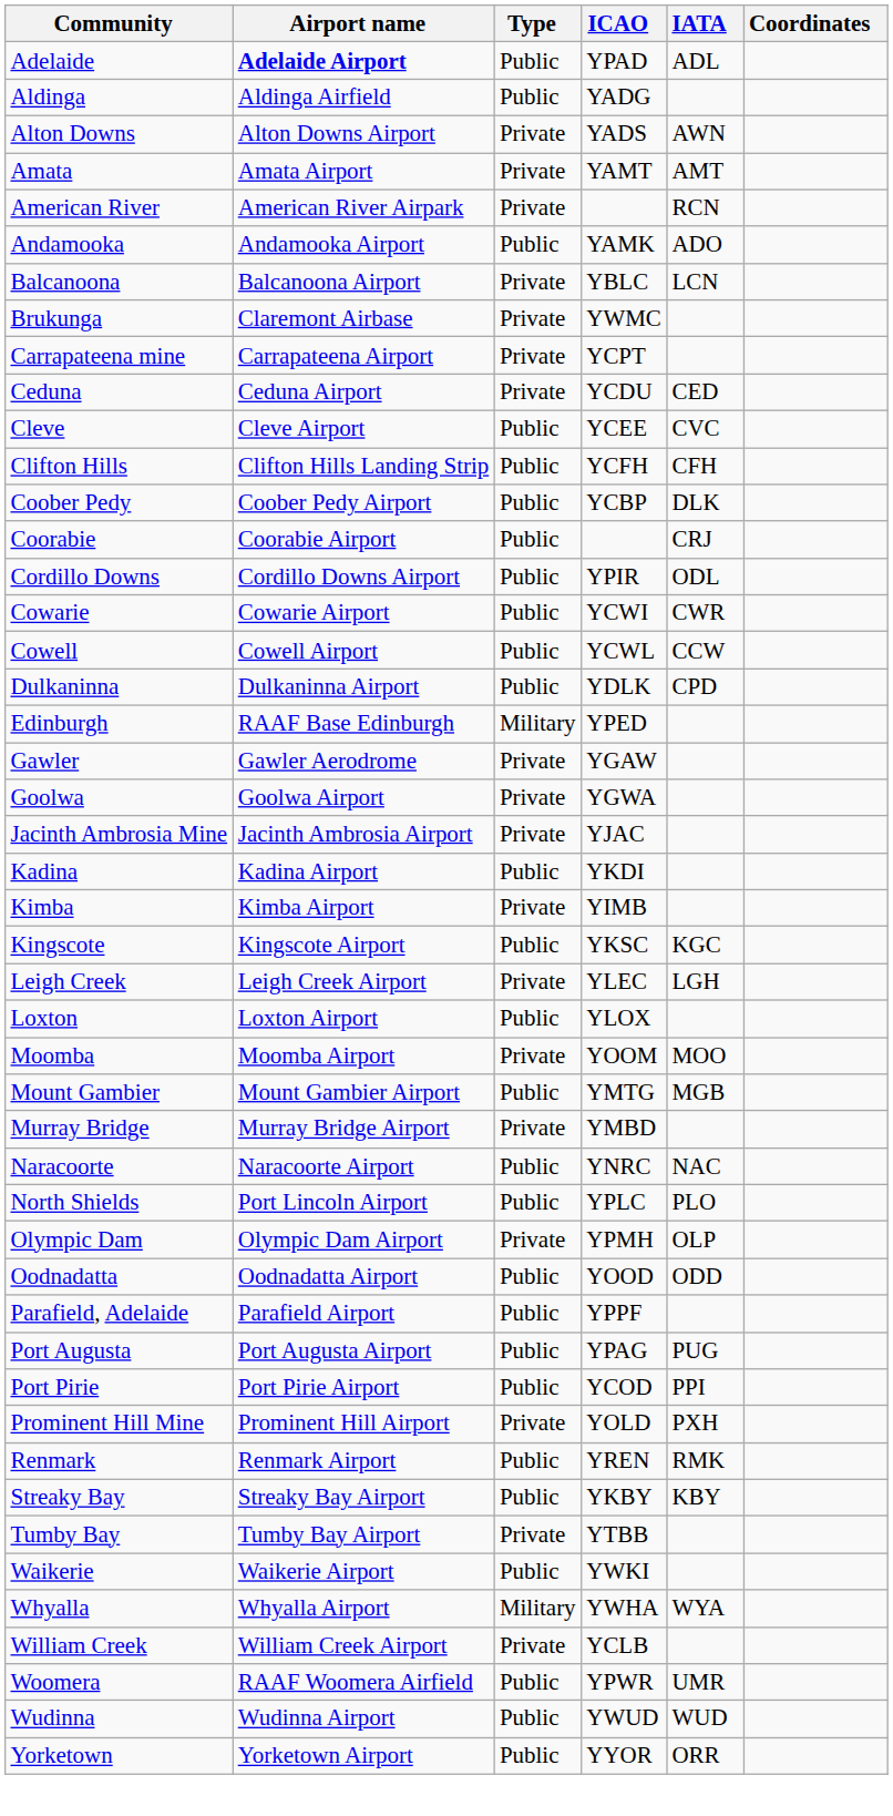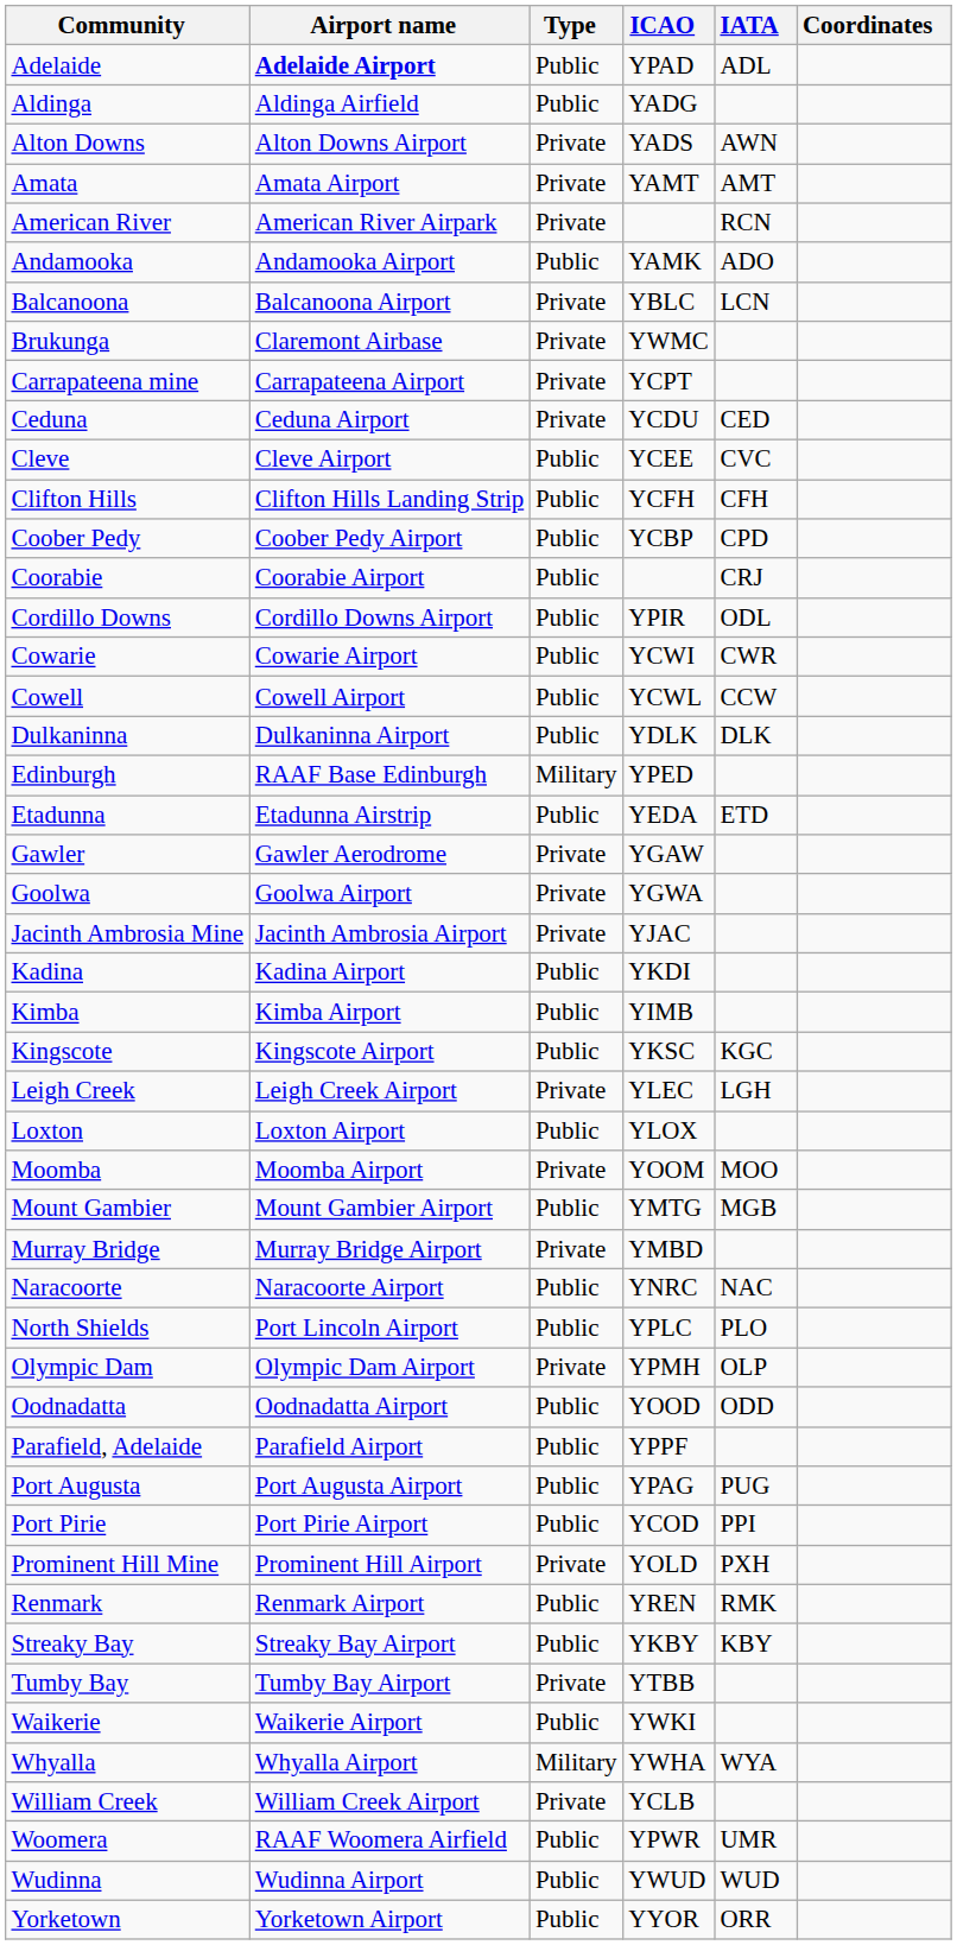 <table class="wikitable sortable" style="width:auto;">
 <tr>
 <th width="*"><strong>Community</strong>  </th>
 <th width="*"><strong>Airport name</strong>  </th>
 <th width="*"><strong>Type</strong>  </th>
 <th width="*"><strong><a href='#'>ICAO</a></strong>  </th>
 <th width="*"><strong><a href='#'>IATA</a></strong>  </th>
 <th width="*"><strong>Coordinates</strong>  </th>
 </tr>
 <tr>
 <td><a href='#'>Adelaide</a></td>
 <td><strong><a href='#'>Adelaide Airport</a></strong></td>
 <td>Public</td>
 <td>YPAD</td>
 <td>ADL</td>
 <td></td>
 </tr>
 <tr>
 <td><a href='#'>Aldinga</a></td>
 <td><a href='#'>Aldinga Airfield</a></td>
 <td>Public</td>
 <td>YADG</td>
 <td></td>
 <td></td>
 </tr>
 <tr>
 <td><a href='#'>Alton Downs</a></td>
 <td><a href='#'>Alton Downs Airport</a></td>
 <td>Private</td>
 <td>YADS</td>
 <td>AWN</td>
 <td></td>
 </tr>
 <tr>
 <td><a href='#'>Amata</a></td>
 <td><a href='#'>Amata Airport</a></td>
 <td>Private</td>
 <td>YAMT</td>
 <td>AMT</td>
 <td></td>
 </tr>
 <tr>
 <td><a href='#'>American River</a></td>
 <td><a href='#'>American River Airpark</a></td>
 <td>Private</td>
 <td></td>
 <td>RCN</td>
 <td></td>
 </tr>
 <tr>
 <td><a href='#'>Andamooka</a></td>
 <td><a href='#'>Andamooka Airport</a></td>
 <td>Public</td>
 <td>YAMK</td>
 <td>ADO</td>
 <td></td>
 </tr>
 <tr>
 <td><a href='#'>Balcanoona</a></td>
 <td><a href='#'>Balcanoona Airport</a></td>
 <td>Private</td>
 <td>YBLC</td>
 <td>LCN</td>
 <td></td>
 </tr>
 <tr>
 <td><a href='#'>Brukunga</a></td>
 <td><a href='#'>Claremont Airbase</a></td>
 <td>Private</td>
 <td>YWMC</td>
 <td></td>
 <td></td>
 </tr>
 <tr>
 <td><a href='#'>Carrapateena mine</a></td>
 <td><a href='#'>Carrapateena Airport</a></td>
 <td>Private</td>
 <td>YCPT</td>
 <td></td>
 <td></td>
 </tr>
 <tr>
 <td><a href='#'>Ceduna</a></td>
 <td><a href='#'>Ceduna Airport</a></td>
 <td>Private</td>
 <td>YCDU</td>
 <td>CED</td>
 <td></td>
 </tr>
 <tr>
 <td><a href='#'>Cleve</a></td>
 <td><a href='#'>Cleve Airport</a></td>
 <td>Public</td>
 <td>YCEE</td>
 <td>CVC</td>
 <td></td>
 </tr>
 <tr>
 <td><a href='#'>Clifton Hills</a></td>
 <td><a href='#'>Clifton Hills Landing Strip</a></td>
 <td>Public</td>
 <td>YCFH</td>
 <td>CFH</td>
 <td></td>
 </tr>
 <tr>
 <td><a href='#'>Coober Pedy</a></td>
 <td><a href='#'>Coober Pedy Airport</a></td>
 <td>Public</td>
 <td>YCBP</td>
-<td>DLK</td>
+<td>CPD</td>
 <td></td>
 </tr>
 <tr>
 <td><a href='#'>Coorabie</a></td>
 <td><a href='#'>Coorabie Airport</a></td>
 <td>Public</td>
 <td></td>
 <td>CRJ</td>
 <td></td>
 </tr>
 <tr>
 <td><a href='#'>Cordillo Downs</a></td>
 <td><a href='#'>Cordillo Downs Airport</a></td>
 <td>Public</td>
 <td>YPIR</td>
 <td>ODL</td>
 <td></td>
 </tr>
 <tr>
 <td><a href='#'>Cowarie</a></td>
 <td><a href='#'>Cowarie Airport</a></td>
 <td>Public</td>
 <td>YCWI</td>
 <td>CWR</td>
 <td></td>
 </tr>
 <tr>
 <td><a href='#'>Cowell</a></td>
 <td><a href='#'>Cowell Airport</a></td>
 <td>Public</td>
 <td>YCWL</td>
 <td>CCW</td>
 <td></td>
 </tr>
 <tr>
 <td><a href='#'>Dulkaninna</a></td>
 <td><a href='#'>Dulkaninna Airport</a></td>
 <td>Public</td>
 <td>YDLK</td>
-<td>CPD</td>
+<td>DLK</td>
 <td></td>
 </tr>
 <tr>
 <td><a href='#'>Edinburgh</a></td>
 <td><a href='#'>RAAF Base Edinburgh</a></td>
 <td>Military</td>
 <td>YPED</td>
 <td></td>
+<td></td>
+</tr>
+<tr>
+<td><a href='#'>Etadunna</a></td>
+<td><a href='#'>Etadunna Airstrip</a></td>
+<td>Public</td>
+<td>YEDA</td>
+<td>ETD</td>
 <td></td>
 </tr>
 <tr>
 <td><a href='#'>Gawler</a></td>
 <td><a href='#'>Gawler Aerodrome</a></td>
 <td>Private</td>
 <td>YGAW</td>
 <td></td>
 <td></td>
 </tr>
 <tr>
 <td><a href='#'>Goolwa</a></td>
 <td><a href='#'>Goolwa Airport</a></td>
 <td>Private</td>
 <td>YGWA</td>
 <td></td>
 <td></td>
 </tr>
 <tr>
 <td><a href='#'>Jacinth Ambrosia Mine</a></td>
 <td><a href='#'>Jacinth Ambrosia Airport</a></td>
 <td>Private</td>
 <td>YJAC</td>
 <td></td>
 <td></td>
 </tr>
 <tr>
 <td><a href='#'>Kadina</a></td>
 <td><a href='#'>Kadina Airport</a></td>
 <td>Public</td>
 <td>YKDI</td>
 <td></td>
 <td></td>
 </tr>
 <tr>
 <td><a href='#'>Kimba</a></td>
 <td><a href='#'>Kimba Airport</a></td>
-<td>Private</td>
+<td>Public</td>
 <td>YIMB</td>
 <td></td>
 <td></td>
 </tr>
 <tr>
 <td><a href='#'>Kingscote</a></td>
 <td><a href='#'>Kingscote Airport</a></td>
 <td>Public</td>
 <td>YKSC</td>
 <td>KGC</td>
 <td></td>
 </tr>
 <tr>
 <td><a href='#'>Leigh Creek</a></td>
 <td><a href='#'>Leigh Creek Airport</a></td>
 <td>Private</td>
 <td>YLEC</td>
 <td>LGH</td>
 <td></td>
 </tr>
 <tr>
 <td><a href='#'>Loxton</a></td>
 <td><a href='#'>Loxton Airport</a></td>
 <td>Public</td>
 <td>YLOX</td>
 <td></td>
 <td></td>
 </tr>
 <tr>
 <td><a href='#'>Moomba</a></td>
 <td><a href='#'>Moomba Airport</a></td>
 <td>Private</td>
 <td>YOOM</td>
 <td>MOO</td>
 <td></td>
 </tr>
 <tr>
 <td><a href='#'>Mount Gambier</a></td>
 <td><a href='#'>Mount Gambier Airport</a></td>
 <td>Public</td>
 <td>YMTG</td>
 <td>MGB</td>
 <td></td>
 </tr>
 <tr>
 <td><a href='#'>Murray Bridge</a></td>
 <td><a href='#'>Murray Bridge Airport</a></td>
 <td>Private</td>
 <td>YMBD</td>
 <td></td>
 <td></td>
 </tr>
 <tr>
 <td><a href='#'>Naracoorte</a></td>
 <td><a href='#'>Naracoorte Airport</a></td>
 <td>Public</td>
 <td>YNRC</td>
 <td>NAC</td>
 <td></td>
 </tr>
 <tr>
 <td><a href='#'>North Shields</a></td>
 <td><a href='#'>Port Lincoln Airport</a></td>
 <td>Public</td>
 <td>YPLC</td>
 <td>PLO</td>
 <td></td>
 </tr>
 <tr>
 <td><a href='#'>Olympic Dam</a></td>
 <td><a href='#'>Olympic Dam Airport</a></td>
 <td>Private</td>
 <td>YPMH</td>
 <td>OLP</td>
 <td></td>
 </tr>
 <tr>
 <td><a href='#'>Oodnadatta</a></td>
 <td><a href='#'>Oodnadatta Airport</a></td>
 <td>Public</td>
 <td>YOOD</td>
 <td>ODD</td>
 <td></td>
 </tr>
 <tr>
 <td><a href='#'>Parafield</a>, <a href='#'>Adelaide</a></td>
 <td><a href='#'>Parafield Airport</a></td>
 <td>Public</td>
 <td>YPPF</td>
 <td></td>
 <td></td>
 </tr>
 <tr>
 <td><a href='#'>Port Augusta</a></td>
 <td><a href='#'>Port Augusta Airport</a></td>
 <td>Public</td>
 <td>YPAG</td>
 <td>PUG</td>
 <td></td>
 </tr>
 <tr>
 <td><a href='#'>Port Pirie</a></td>
 <td><a href='#'>Port Pirie Airport</a></td>
 <td>Public</td>
 <td>YCOD</td>
 <td>PPI</td>
 <td></td>
 </tr>
 <tr>
 <td><a href='#'>Prominent Hill Mine</a></td>
 <td><a href='#'>Prominent Hill Airport</a></td>
 <td>Private</td>
 <td>YOLD</td>
 <td>PXH</td>
 <td></td>
 </tr>
 <tr>
 <td><a href='#'>Renmark</a></td>
 <td><a href='#'>Renmark Airport</a></td>
 <td>Public</td>
 <td>YREN</td>
 <td>RMK</td>
 <td></td>
 </tr>
 <tr>
 <td><a href='#'>Streaky Bay</a></td>
 <td><a href='#'>Streaky Bay Airport</a></td>
 <td>Public</td>
 <td>YKBY</td>
 <td>KBY</td>
 <td></td>
 </tr>
 <tr>
 <td><a href='#'>Tumby Bay</a></td>
 <td><a href='#'>Tumby Bay Airport</a></td>
 <td>Private</td>
 <td>YTBB</td>
 <td></td>
 <td></td>
 </tr>
 <tr>
 <td><a href='#'>Waikerie</a></td>
 <td><a href='#'>Waikerie Airport</a></td>
 <td>Public</td>
 <td>YWKI</td>
 <td></td>
 <td></td>
 </tr>
 <tr>
 <td><a href='#'>Whyalla</a></td>
 <td><a href='#'>Whyalla Airport</a></td>
 <td>Military</td>
 <td>YWHA</td>
 <td>WYA</td>
 <td></td>
 </tr>
 <tr>
 <td><a href='#'>William Creek</a></td>
 <td><a href='#'>William Creek Airport</a></td>
 <td>Private</td>
 <td>YCLB</td>
 <td></td>
 <td></td>
 </tr>
 <tr>
 <td><a href='#'>Woomera</a></td>
 <td><a href='#'>RAAF Woomera Airfield</a></td>
 <td>Public</td>
 <td>YPWR</td>
 <td>UMR</td>
 <td></td>
 </tr>
 <tr>
 <td><a href='#'>Wudinna</a></td>
 <td><a href='#'>Wudinna Airport</a></td>
 <td>Public</td>
 <td>YWUD</td>
 <td>WUD</td>
 <td></td>
 </tr>
 <tr>
 <td><a href='#'>Yorketown</a></td>
 <td><a href='#'>Yorketown Airport</a></td>
 <td>Public</td>
 <td>YYOR</td>
 <td>ORR</td>
 <td></td>
 </tr>
 </table>
